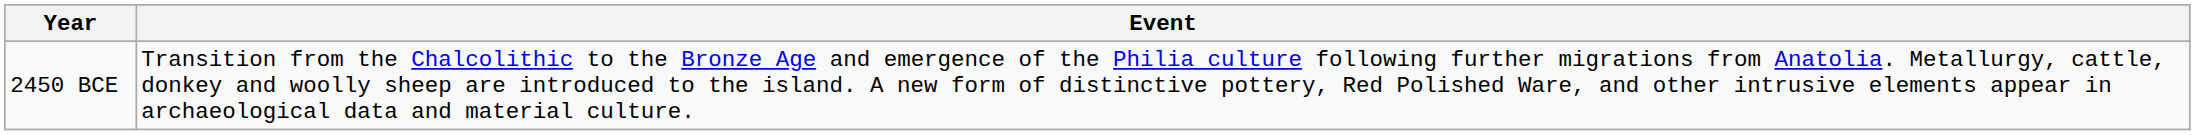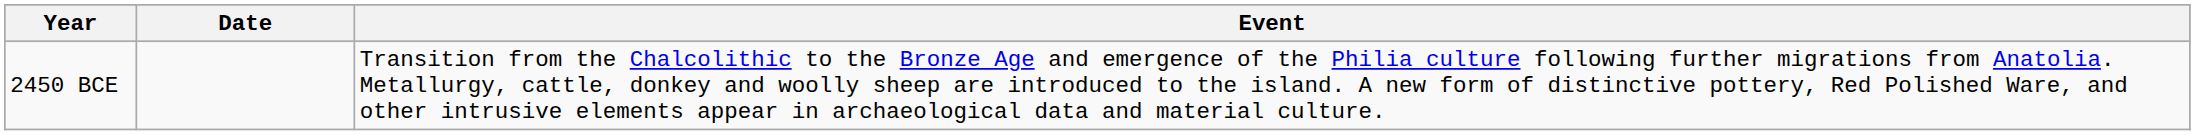 <table class="wikitable" width="100%">
 <tr>
 <th style="width:6%">Year</th>
+<th style="width:10%">Date</th>
 <th>Event</th>
 </tr>
 <tr>
 <td>2450 BCE</td>
+<td></td>
 <td>Transition from the <a href='#'>Chalcolithic</a> to the <a href='#'>Bronze Age</a> and emergence of the <a href='#'>Philia culture</a> following further migrations from <a href='#'>Anatolia</a>. Metallurgy, cattle, donkey and woolly sheep are introduced to the island. A new form of distinctive pottery, Red Polished Ware, and other intrusive elements appear in archaeological data and material culture.</td>
 </tr>
 </table>
